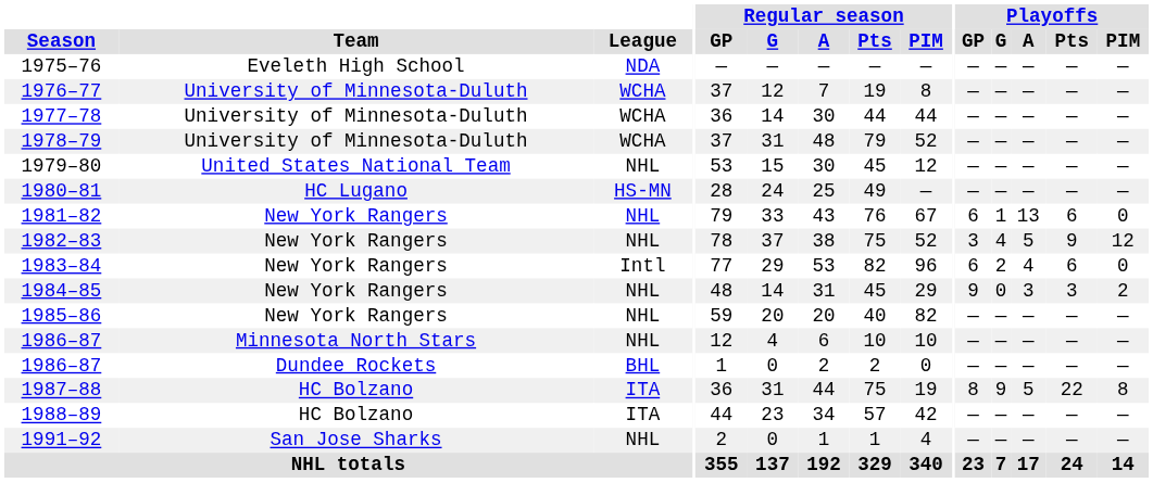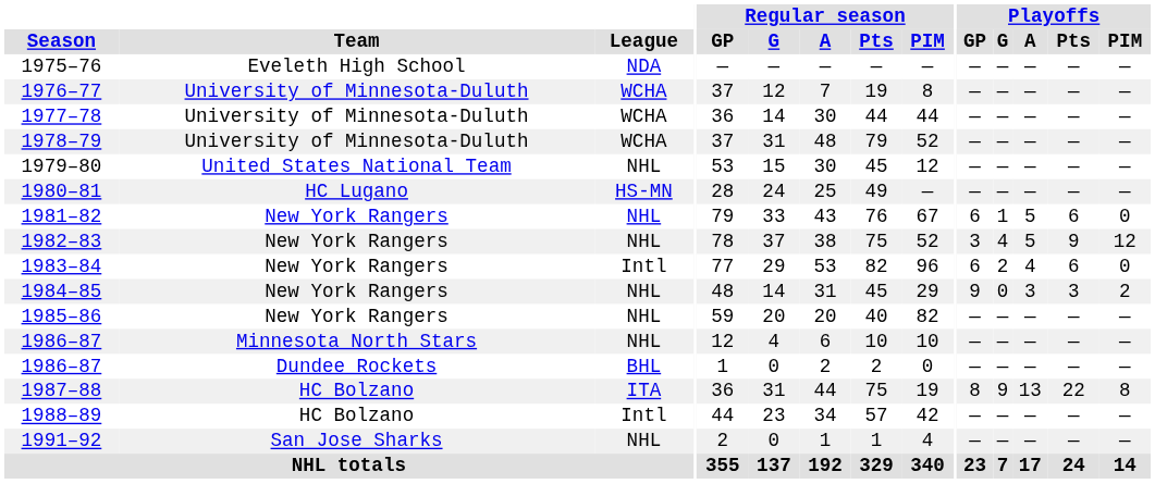 <table border="0" cellpadding="1" cellspacing="0" style="text-align:center; width:60em;">
 <tr bgcolor="#e0e0e0">
 <th colspan="3" bgcolor="#ffffff"></th>
 <th rowspan="100" bgcolor="#ffffff"></th>
 <th colspan="5"><a href='#'>Regular season</a></th>
 <th rowspan="100" bgcolor="#ffffff"></th>
 <th colspan="5"><a href='#'>Playoffs</a></th>
 </tr>
 <tr bgcolor="#e0e0e0">
 <th><a href='#'>Season</a></th>
 <th>Team</th>
 <th>League</th>
 <th>GP</th>
 <th><a href='#'>G</a></th>
 <th><a href='#'>A</a></th>
 <th><a href='#'>Pts</a></th>
 <th><a href='#'>PIM</a></th>
 <th>GP</th>
 <th>G</th>
 <th>A</th>
 <th>Pts</th>
 <th>PIM</th>
 </tr>
 <tr>
 <td>1975–76</td>
 <td>Eveleth High School</td>
 <td><a href='#'>NDA</a></td>
 <td>—</td>
 <td>—</td>
 <td>—</td>
 <td>—</td>
 <td>—</td>
 <td>—</td>
 <td>—</td>
 <td>—</td>
 <td>—</td>
 <td>—</td>
 </tr>
 <tr bgcolor="#f0f0f0">
 <td><a href='#'>1976–77</a></td>
 <td><a href='#'>University of Minnesota-Duluth</a></td>
 <td><a href='#'>WCHA</a></td>
 <td>37</td>
 <td>12</td>
 <td>7</td>
 <td>19</td>
 <td>8</td>
 <td>—</td>
 <td>—</td>
 <td>—</td>
 <td>—</td>
 <td>—</td>
 </tr>
 <tr>
 <td><a href='#'>1977–78</a></td>
 <td>University of Minnesota-Duluth</td>
 <td>WCHA</td>
 <td>36</td>
 <td>14</td>
 <td>30</td>
 <td>44</td>
 <td>44</td>
 <td>—</td>
 <td>—</td>
 <td>—</td>
 <td>—</td>
 <td>—</td>
 </tr>
 <tr bgcolor="#f0f0f0">
 <td><a href='#'>1978–79</a></td>
 <td>University of Minnesota-Duluth</td>
 <td>WCHA</td>
 <td>37</td>
 <td>31</td>
 <td>48</td>
 <td>79</td>
 <td>52</td>
 <td>—</td>
 <td>—</td>
 <td>—</td>
 <td>—</td>
 <td>—</td>
 </tr>
 <tr>
 <td>1979–80</td>
 <td><a href='#'>United States National Team</a></td>
 <td>NHL</td>
 <td>53</td>
 <td>15</td>
 <td>30</td>
 <td>45</td>
 <td>12</td>
 <td>—</td>
 <td>—</td>
 <td>—</td>
 <td>—</td>
 <td>—</td>
 </tr>
 <tr bgcolor="#f0f0f0">
 <td><a href='#'>1980–81</a></td>
 <td><a href='#'>HC Lugano</a></td>
 <td><a href='#'>HS-MN</a></td>
 <td>28</td>
 <td>24</td>
 <td>25</td>
 <td>49</td>
 <td>—</td>
 <td>—</td>
 <td>—</td>
 <td>—</td>
 <td>—</td>
 <td>—</td>
 </tr>
 <tr>
 <td><a href='#'>1981–82</a></td>
 <td><a href='#'>New York Rangers</a></td>
 <td><a href='#'>NHL</a></td>
 <td>79</td>
 <td>33</td>
 <td>43</td>
 <td>76</td>
 <td>67</td>
 <td>6</td>
 <td>1</td>
-<td>13</td>
+<td>5</td>
 <td>6</td>
 <td>0</td>
 </tr>
 <tr bgcolor="#f0f0f0">
 <td><a href='#'>1982–83</a></td>
 <td>New York Rangers</td>
 <td>NHL</td>
 <td>78</td>
 <td>37</td>
 <td>38</td>
 <td>75</td>
 <td>52</td>
 <td>3</td>
 <td>4</td>
 <td>5</td>
 <td>9</td>
 <td>12</td>
 </tr>
 <tr>
 <td><a href='#'>1983–84</a></td>
 <td>New York Rangers</td>
 <td>Intl</td>
 <td>77</td>
 <td>29</td>
 <td>53</td>
 <td>82</td>
 <td>96</td>
 <td>6</td>
 <td>2</td>
 <td>4</td>
 <td>6</td>
 <td>0</td>
 </tr>
 <tr bgcolor="#f0f0f0">
 <td><a href='#'>1984–85</a></td>
 <td>New York Rangers</td>
 <td>NHL</td>
 <td>48</td>
 <td>14</td>
 <td>31</td>
 <td>45</td>
 <td>29</td>
 <td>9</td>
 <td>0</td>
 <td>3</td>
 <td>3</td>
 <td>2</td>
 </tr>
 <tr>
 <td><a href='#'>1985–86</a></td>
 <td>New York Rangers</td>
 <td>NHL</td>
 <td>59</td>
 <td>20</td>
 <td>20</td>
 <td>40</td>
 <td>82</td>
 <td>—</td>
 <td>—</td>
 <td>—</td>
 <td>—</td>
 <td>—</td>
 </tr>
 <tr bgcolor="#f0f0f0">
 <td><a href='#'>1986–87</a></td>
 <td><a href='#'>Minnesota North Stars</a></td>
 <td>NHL</td>
 <td>12</td>
 <td>4</td>
 <td>6</td>
 <td>10</td>
 <td>10</td>
 <td>—</td>
 <td>—</td>
 <td>—</td>
 <td>—</td>
 <td>—</td>
 </tr>
 <tr>
 <td><a href='#'>1986–87</a></td>
 <td><a href='#'>Dundee Rockets</a></td>
 <td><a href='#'>BHL</a></td>
 <td>1</td>
 <td>0</td>
 <td>2</td>
 <td>2</td>
 <td>0</td>
 <td>—</td>
 <td>—</td>
 <td>—</td>
 <td>—</td>
 <td>—</td>
 </tr>
 <tr bgcolor="#f0f0f0">
 <td><a href='#'>1987–88</a></td>
 <td><a href='#'>HC Bolzano</a></td>
 <td><a href='#'>ITA</a></td>
 <td>36</td>
 <td>31</td>
 <td>44</td>
 <td>75</td>
 <td>19</td>
 <td>8</td>
 <td>9</td>
-<td>5</td>
+<td>13</td>
 <td>22</td>
 <td>8</td>
 </tr>
 <tr>
 <td><a href='#'>1988–89</a></td>
 <td>HC Bolzano</td>
-<td>ITA</td>
+<td>Intl</td>
 <td>44</td>
 <td>23</td>
 <td>34</td>
 <td>57</td>
 <td>42</td>
 <td>—</td>
 <td>—</td>
 <td>—</td>
 <td>—</td>
 <td>—</td>
 </tr>
 <tr bgcolor="#f0f0f0">
 <td><a href='#'>1991–92</a></td>
 <td><a href='#'>San Jose Sharks</a></td>
 <td>NHL</td>
 <td>2</td>
 <td>0</td>
 <td>1</td>
 <td>1</td>
 <td>4</td>
 <td>—</td>
 <td>—</td>
 <td>—</td>
 <td>—</td>
 <td>—</td>
 </tr>
 <tr bgcolor="#e0e0e0">
 <th colspan="3">NHL totals</th>
 <th>355</th>
 <th>137</th>
 <th>192</th>
 <th>329</th>
 <th>340</th>
 <th>23</th>
 <th>7</th>
 <th>17</th>
 <th>24</th>
 <th>14</th>
 </tr>
 </table>
